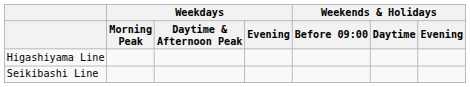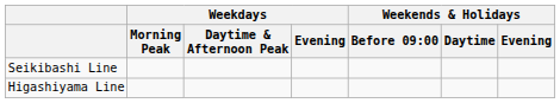 <table class="wikitable">
 <tr>
 <th></th>
 <th colspan="3">Weekdays</th>
 <th colspan="3">Weekends & Holidays</th>
 </tr>
 <tr>
 <th></th>
 <th>Morning<br>Peak</th>
 <th>Daytime &<br>Afternoon Peak</th>
 <th>Evening</th>
 <th>Before 09:00</th>
 <th>Daytime</th>
 <th>Evening</th>
 </tr>
 <tr>
+<td>Seikibashi Line</td>
+<td></td>
+<td></td>
+<td></td>
+<td></td>
+<td></td>
+<td></td>
+</tr>
+<tr>
 <td>Higashiyama Line</td>
 <td></td>
 <td></td>
 <td></td>
 <td></td>
 <td></td>
 <td></td>
 </tr>
-<tr>
-<td>Seikibashi Line</td>
-<td></td>
-<td></td>
-<td></td>
-<td></td>
-<td></td>
-<td></td>
-</tr>
 </table>
